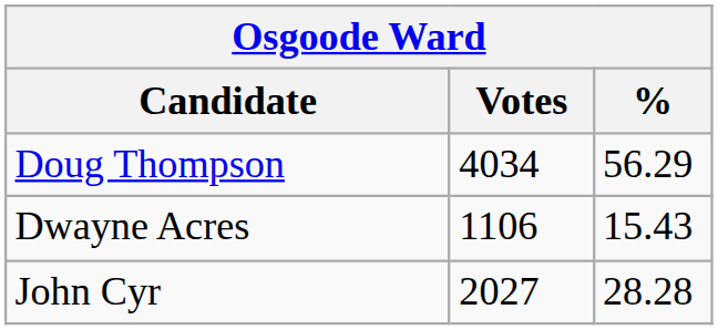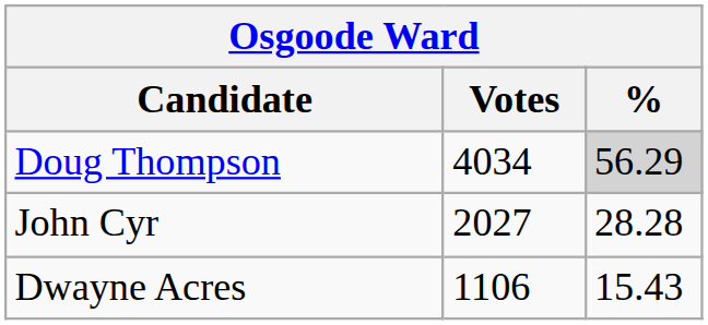 <table class="wikitable">
 <tr>
 <th colspan="3"><a href='#'>Osgoode Ward</a></th>
 </tr>
 <tr>
 <th style="width: 170px">Candidate</th>
 <th style="width: 50px">Votes</th>
 <th style="width: 40px">%</th>
 </tr>
 <tr>
 <td><a href='#'>Doug Thompson</a></td>
 <td>4034</td>
-<td>56.29</td>
+<td style="background: lightgrey;">56.29</td>
+</tr>
+<tr>
+<td>John Cyr</td>
+<td>2027</td>
+<td>28.28</td>
 </tr>
 <tr>
 <td>Dwayne Acres</td>
 <td>1106</td>
 <td>15.43</td>
 </tr>
-<tr>
-<td>John Cyr</td>
-<td>2027</td>
-<td>28.28</td>
-</tr>
 </table>
